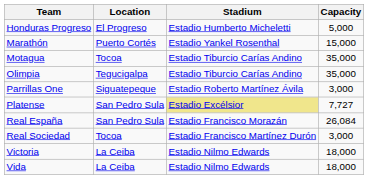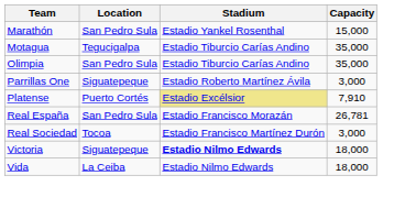 <table class="wikitable">
 <tr>
 <th>Team</th>
 <th>Location</th>
 <th>Stadium</th>
 <th>Capacity</th>
 </tr>
 <tr>
-<td><a href='#'>Honduras Progreso</a></td>
-<td><a href='#'>El Progreso</a></td>
-<td><a href='#'>Estadio Humberto Micheletti</a></td>
-<td style="text-align:center;">5,000</td>
-</tr>
-<tr>
 <td><a href='#'>Marathón</a></td>
-<td><a href='#'>Puerto Cortés</a></td>
+<td><a href='#'>San Pedro Sula</a></td>
 <td><a href='#'>Estadio Yankel Rosenthal</a></td>
 <td style="text-align:center;">15,000</td>
 </tr>
 <tr>
 <td><a href='#'>Motagua</a></td>
-<td><a href='#'>Tocoa</a></td>
+<td><a href='#'>Tegucigalpa</a></td>
 <td><a href='#'>Estadio Tiburcio Carías Andino</a></td>
 <td style="text-align:center;">35,000</td>
 </tr>
 <tr>
 <td><a href='#'>Olimpia</a></td>
-<td><a href='#'>Tegucigalpa</a></td>
+<td><a href='#'>San Pedro Sula</a></td>
 <td><a href='#'>Estadio Tiburcio Carías Andino</a></td>
 <td style="text-align:center;">35,000</td>
 </tr>
 <tr>
 <td><a href='#'>Parrillas One</a></td>
 <td><a href='#'>Siguatepeque</a></td>
 <td><a href='#'>Estadio Roberto Martínez Ávila</a></td>
 <td style="text-align:center;">3,000</td>
 </tr>
 <tr>
 <td><a href='#'>Platense</a></td>
-<td><a href='#'>San Pedro Sula</a></td>
+<td><a href='#'>Puerto Cortés</a></td>
 <td style="background: khaki;"><a href='#'>Estadio Excélsior</a></td>
-<td style="text-align:center;">7,727</td>
+<td style="text-align:center;">7,910</td>
 </tr>
 <tr>
 <td><a href='#'>Real España</a></td>
 <td><a href='#'>San Pedro Sula</a></td>
 <td><a href='#'>Estadio Francisco Morazán</a></td>
-<td style="text-align:center;">26,084</td>
+<td style="text-align:center;">26,781</td>
 </tr>
 <tr>
 <td><a href='#'>Real Sociedad</a></td>
 <td><a href='#'>Tocoa</a></td>
 <td><a href='#'>Estadio Francisco Martínez Durón</a></td>
 <td style="text-align:center;">3,000</td>
 </tr>
 <tr>
 <td><a href='#'>Victoria</a></td>
-<td><a href='#'>La Ceiba</a></td>
-<td><a href='#'>Estadio Nilmo Edwards</a></td>
+<td><a href='#'>Siguatepeque</a></td>
+<td><strong><a href='#'>Estadio Nilmo Edwards</a></strong></td>
 <td style="text-align:center;">18,000</td>
 </tr>
 <tr>
 <td><a href='#'>Vida</a></td>
 <td><a href='#'>La Ceiba</a></td>
 <td><a href='#'>Estadio Nilmo Edwards</a></td>
 <td style="text-align:center;">18,000</td>
 </tr>
 </table>
